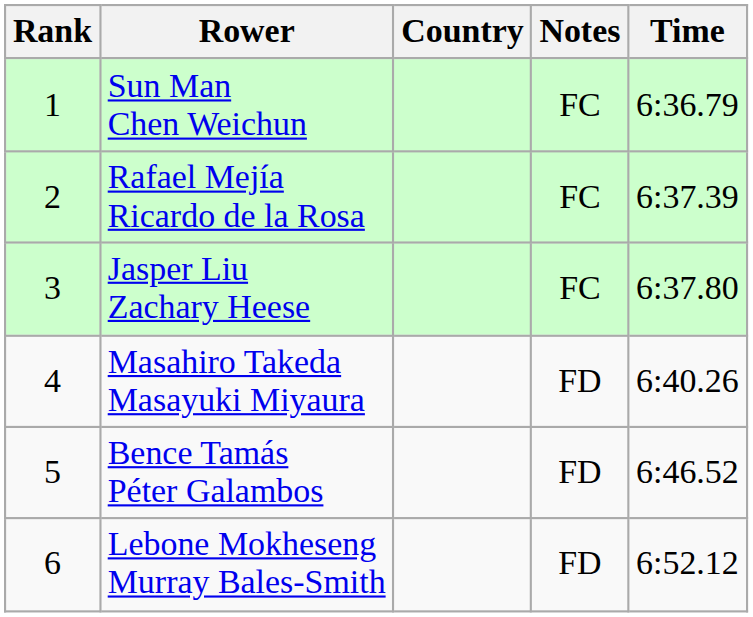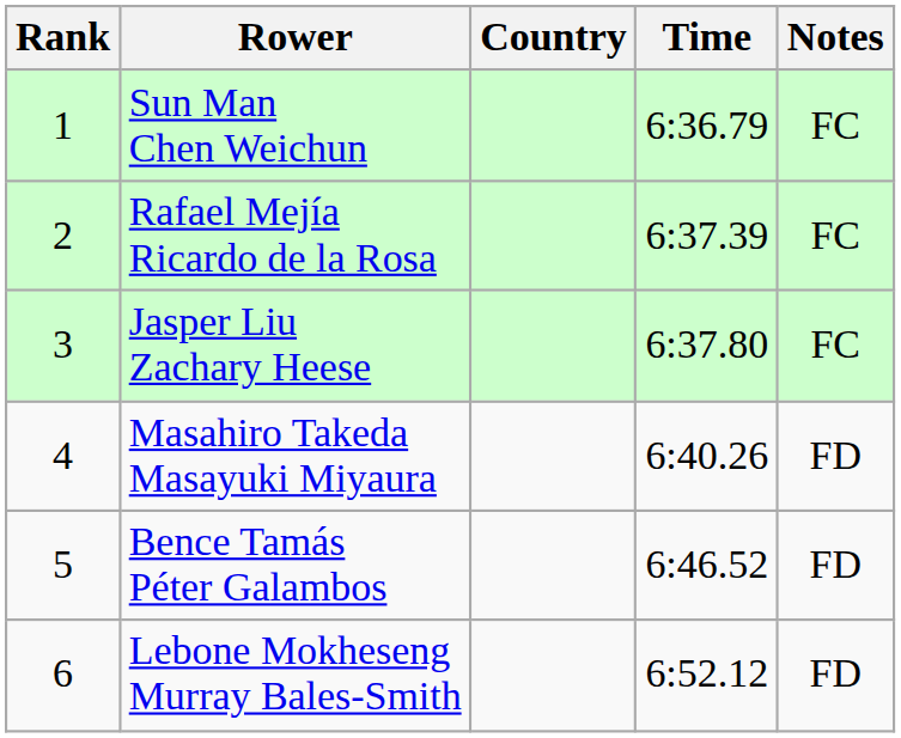 <table class="wikitable" style="text-align:center">
 <tr>
 <th>Rank</th>
 <th>Rower</th>
 <th>Country</th>
+<th>Time</th>
 <th>Notes</th>
-<th>Time</th>
 </tr>
 <tr bgcolor=ccffcc>
 <td>1</td>
 <td align="left"><a href='#'>Sun Man</a><br><a href='#'>Chen Weichun</a></td>
 <td align="left"></td>
+<td>6:36.79</td>
 <td>FC</td>
-<td>6:36.79</td>
 </tr>
 <tr bgcolor=ccffcc>
 <td>2</td>
 <td align="left"><a href='#'>Rafael Mejía</a><br><a href='#'>Ricardo de la Rosa</a></td>
 <td align="left"></td>
+<td>6:37.39</td>
 <td>FC</td>
-<td>6:37.39</td>
 </tr>
 <tr bgcolor=ccffcc>
 <td>3</td>
 <td align="left"><a href='#'>Jasper Liu</a><br><a href='#'>Zachary Heese</a></td>
 <td align="left"></td>
+<td>6:37.80</td>
 <td>FC</td>
-<td>6:37.80</td>
 </tr>
 <tr>
 <td>4</td>
 <td align="left"><a href='#'>Masahiro Takeda</a><br><a href='#'>Masayuki Miyaura</a></td>
 <td align="left"></td>
+<td>6:40.26</td>
 <td>FD</td>
-<td>6:40.26</td>
 </tr>
 <tr>
 <td>5</td>
 <td align="left"><a href='#'>Bence Tamás</a><br><a href='#'>Péter Galambos</a></td>
 <td align="left"></td>
+<td>6:46.52</td>
 <td>FD</td>
-<td>6:46.52</td>
 </tr>
 <tr>
 <td>6</td>
 <td align="left"><a href='#'>Lebone Mokheseng</a><br><a href='#'>Murray Bales-Smith</a></td>
 <td align="left"></td>
+<td>6:52.12</td>
 <td>FD</td>
-<td>6:52.12</td>
 </tr>
 </table>
